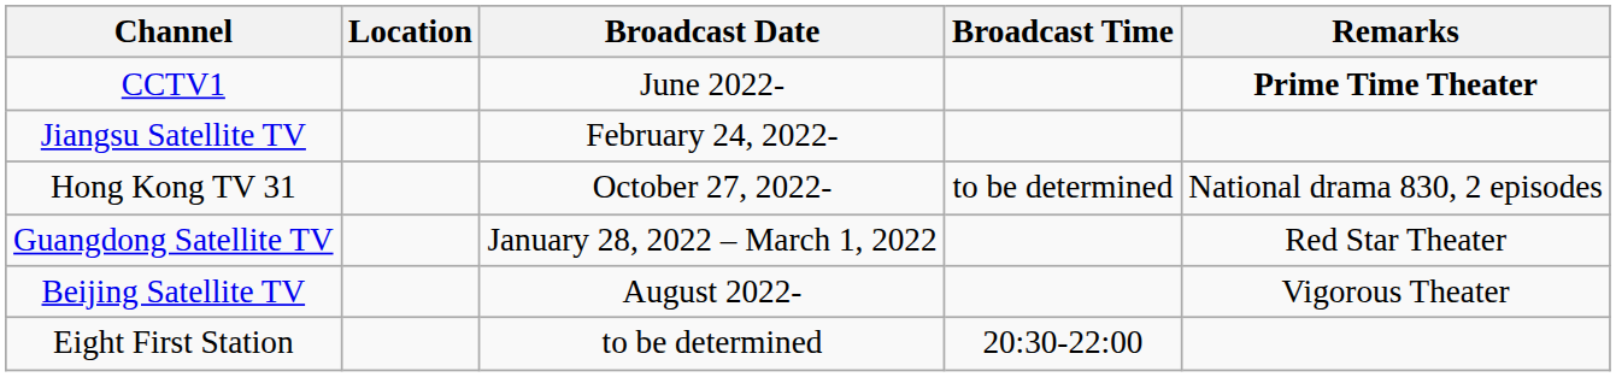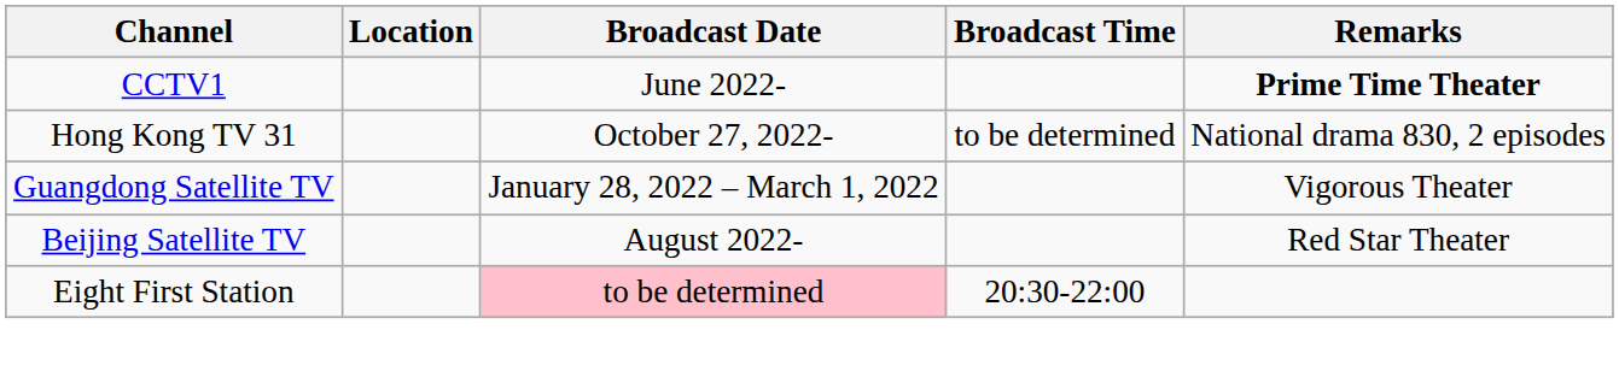 <table class="wikitable" style="text-align:center">
 <tr>
 <th>Channel</th>
 <th>Location</th>
 <th>Broadcast Date</th>
 <th>Broadcast Time</th>
 <th>Remarks</th>
 </tr>
 <tr>
 <td><a href='#'>CCTV1</a></td>
 <td></td>
 <td>June 2022-</td>
 <td></td>
 <td><strong>Prime Time Theater</strong></td>
 </tr>
 <tr>
-<td><a href='#'>Jiangsu Satellite TV</a></td>
-<td></td>
-<td>February 24, 2022-</td>
-<td></td>
-<td></td>
-</tr>
-<tr>
 <td>Hong Kong TV 31</td>
 <td></td>
 <td>October 27, 2022-</td>
 <td>to be determined</td>
 <td>National drama 830, 2 episodes</td>
 </tr>
 <tr>
 <td><a href='#'>Guangdong Satellite TV</a></td>
 <td></td>
 <td>January 28, 2022 – March 1, 2022</td>
 <td></td>
-<td>Red Star Theater</td>
+<td>Vigorous Theater</td>
 </tr>
 <tr>
 <td><a href='#'>Beijing Satellite TV</a></td>
 <td></td>
 <td>August 2022-</td>
 <td></td>
-<td>Vigorous Theater</td>
+<td>Red Star Theater</td>
 </tr>
 <tr>
 <td>Eight First Station</td>
 <td></td>
-<td>to be determined</td>
+<td style="background: pink;">to be determined</td>
 <td>20:30-22:00</td>
 <td></td>
 </tr>
 </table>
